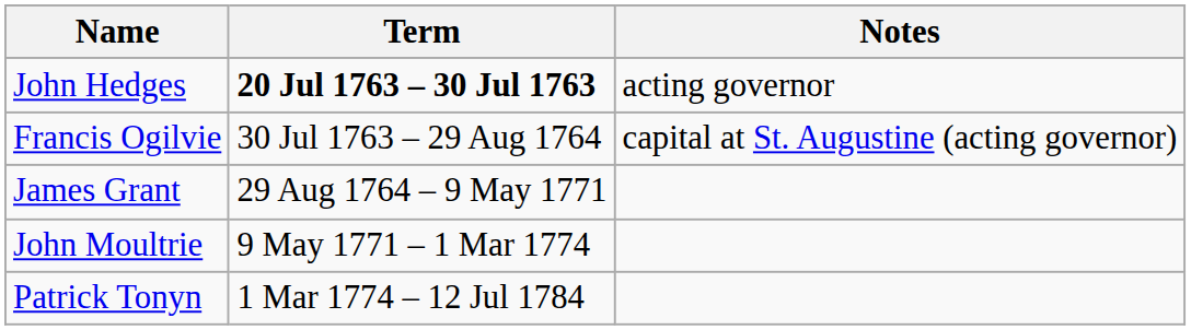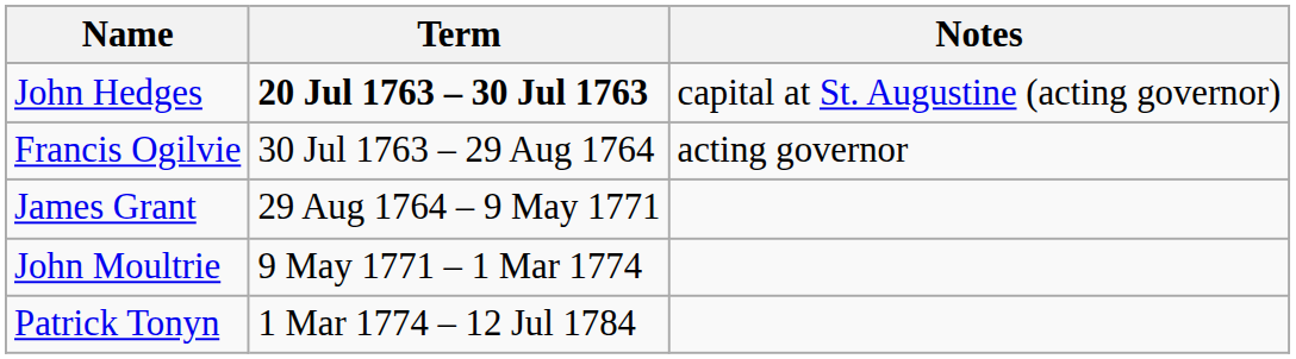 <table class="wikitable">
 <tr>
 <th>Name</th>
 <th>Term</th>
 <th>Notes</th>
 </tr>
 <tr>
 <td><a href='#'>John Hedges</a></td>
 <td><strong>20 Jul 1763 – 30 Jul 1763</strong></td>
-<td>acting governor</td>
+<td>capital at <a href='#'>St. Augustine</a> (acting governor)</td>
 </tr>
 <tr>
 <td><a href='#'>Francis Ogilvie</a></td>
 <td>30 Jul 1763 – 29 Aug 1764</td>
-<td>capital at <a href='#'>St. Augustine</a> (acting governor)</td>
+<td>acting governor</td>
 </tr>
 <tr>
 <td><a href='#'>James Grant</a></td>
 <td>29 Aug 1764 –  9 May 1771</td>
 <td></td>
 </tr>
 <tr>
 <td><a href='#'>John Moultrie</a></td>
 <td>9 May 1771 –  1 Mar 1774</td>
 <td></td>
 </tr>
 <tr>
 <td><a href='#'>Patrick Tonyn</a></td>
 <td>1 Mar 1774 – 12 Jul 1784</td>
 <td></td>
 </tr>
 </table>
